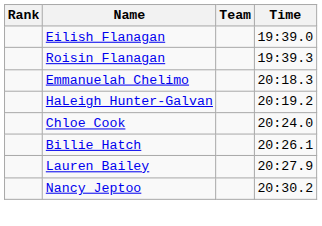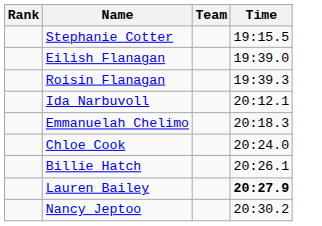 <table class="wikitable sortable" style="text-align:center">
 <tr>
 <th>Rank</th>
 <th>Name</th>
 <th>Team</th>
 <th>Time</th>
+</tr>
+<tr>
+<td></td>
+<td align=left> <a href='#'>Stephanie Cotter</a></td>
+<td></td>
+<td>19:15.5</td>
 </tr>
 <tr>
 <td></td>
 <td align=left> <a href='#'>Eilish Flanagan</a></td>
 <td></td>
 <td>19:39.0</td>
 </tr>
 <tr>
 <td></td>
 <td align=left> <a href='#'>Roisin Flanagan</a></td>
 <td></td>
 <td>19:39.3</td>
 </tr>
 <tr>
 <td></td>
+<td align=left> <a href='#'>Ida Narbuvoll</a></td>
+<td></td>
+<td>20:12.1</td>
+</tr>
+<tr>
+<td></td>
 <td align=left> <a href='#'>Emmanuelah Chelimo</a></td>
 <td></td>
 <td>20:18.3</td>
-</tr>
-<tr>
-<td></td>
-<td align=left> <a href='#'>HaLeigh Hunter-Galvan</a></td>
-<td></td>
-<td>20:19.2</td>
 </tr>
 <tr>
 <td></td>
 <td align=left> <a href='#'>Chloe Cook</a></td>
 <td></td>
 <td>20:24.0</td>
 </tr>
 <tr>
 <td></td>
 <td align=left> <a href='#'>Billie Hatch</a></td>
 <td></td>
 <td>20:26.1</td>
 </tr>
 <tr>
 <td></td>
 <td align=left> <a href='#'>Lauren Bailey</a></td>
 <td></td>
-<td>20:27.9</td>
+<td><strong>20:27.9</strong></td>
 </tr>
 <tr>
 <td></td>
 <td align=left> <a href='#'>Nancy Jeptoo</a></td>
 <td></td>
 <td>20:30.2</td>
 </tr>
 </table>
